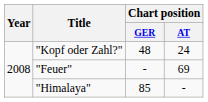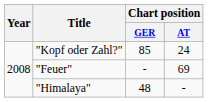 <table class="wikitable">
 <tr>
 <th rowspan="2">Year</th>
 <th rowspan="2">Title</th>
 <th colspan="2">Chart position</th>
 </tr>
 <tr>
 <th style="width:46px;"><small><a href='#'>GER</a></small></th>
 <th style="width:46px;"><small><a href='#'>AT</a></small></th>
 </tr>
 <tr>
 <td rowspan="3">2008</td>
 <td>"Kopf oder Zahl?"</td>
-<td style="text-align:center;">48</td>
+<td style="text-align:center;">85</td>
 <td style="text-align:center;">24</td>
 </tr>
 <tr>
 <td>"Feuer"</td>
 <td style="text-align:center;">-</td>
 <td style="text-align:center;">69</td>
 </tr>
 <tr>
 <td>"Himalaya"</td>
-<td style="text-align:center;">85</td>
+<td style="text-align:center;">48</td>
 <td style="text-align:center;">-</td>
 </tr>
 </table>
